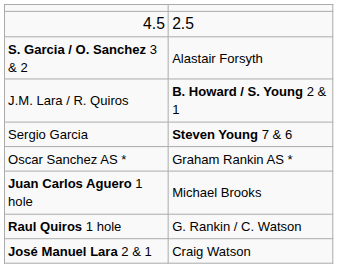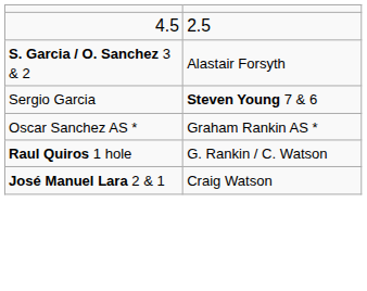 <table class="wikitable">
 <tr>
 <td align="center" width="160"></td>
 <td align="center" width="160"></td>
 </tr>
 <tr>
 <td align="right">4.5</td>
 <td>2.5</td>
 </tr>
 <tr>
 <td><small><strong>S. Garcia / O. Sanchez</strong> 3 & 2</small></td>
 <td><small>Alastair Forsyth</small></td>
 </tr>
 <tr>
-<td><small>J.M. Lara / R. Quiros</small></td>
-<td><small><strong>B. Howard / S. Young</strong> 2 & 1</small></td>
-</tr>
-<tr>
 <td><small>Sergio Garcia</small></td>
 <td><small><strong>Steven Young</strong> 7 & 6</small></td>
 </tr>
 <tr>
 <td><small>Oscar Sanchez AS *</small></td>
 <td><small>Graham Rankin AS *</small></td>
-</tr>
-<tr>
-<td><small><strong>Juan Carlos Aguero</strong> 1 hole</small></td>
-<td><small>Michael Brooks</small></td>
 </tr>
 <tr>
 <td><small><strong>Raul Quiros</strong> 1 hole</small></td>
 <td><small>G. Rankin / C. Watson</small></td>
 </tr>
 <tr>
 <td><small><strong>José Manuel Lara</strong> 2 & 1</small></td>
 <td><small>Craig Watson</small></td>
 </tr>
 </table>
